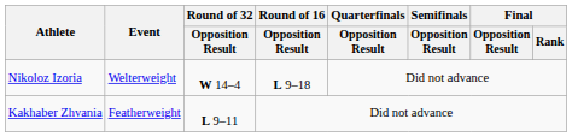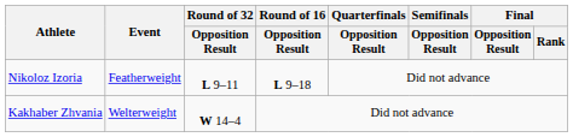 <table class="wikitable" style="font-size:90%">
 <tr>
 <th rowspan="2">Athlete</th>
 <th rowspan="2">Event</th>
 <th>Round of 32</th>
 <th>Round of 16</th>
 <th>Quarterfinals</th>
 <th>Semifinals</th>
 <th colspan=2>Final</th>
 </tr>
 <tr style="font-size:95%">
 <th>Opposition<br>Result</th>
 <th>Opposition<br>Result</th>
 <th>Opposition<br>Result</th>
 <th>Opposition<br>Result</th>
 <th>Opposition<br>Result</th>
 <th>Rank</th>
 </tr>
 <tr align=center>
 <td align=left><a href='#'>Nikoloz Izoria</a></td>
-<td align=left><a href='#'>Welterweight</a></td>
-<td><br><strong>W</strong> 14–4</td>
+<td align=left><a href='#'>Featherweight</a></td>
+<td><br><strong>L</strong> 9–11</td>
 <td><br><strong>L</strong> 9–18</td>
 <td colspan=4>Did not advance</td>
 </tr>
 <tr align=center>
 <td align=left><a href='#'>Kakhaber Zhvania</a></td>
-<td align=left><a href='#'>Featherweight</a></td>
-<td><br><strong>L</strong> 9–11</td>
+<td align=left><a href='#'>Welterweight</a></td>
+<td><br><strong>W</strong> 14–4</td>
 <td colspan=5>Did not advance</td>
 </tr>
 </table>
